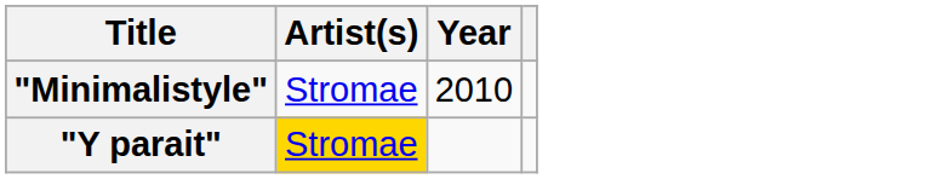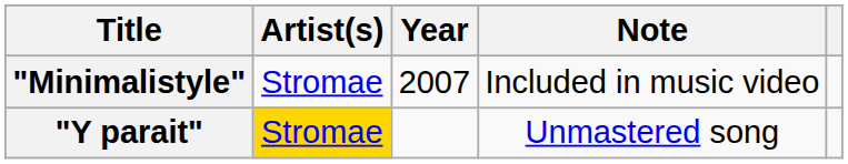 <table class="wikitable sortable plainrowheaders" style="text-align:center;">
 <tr>
 <th>Title</th>
 <th>Artist(s)</th>
 <th>Year</th>
+<th data-sort-type="text">Note</th>
 <th class="unsortable"></th>
 </tr>
 <tr>
 <th scope="row">"Minimalistyle"</th>
 <td><a href='#'>Stromae</a></td>
-<td>2010</td>
+<td>2007</td>
+<td>Included in music video</td>
 <td></td>
 </tr>
 <tr>
 <th scope="row">"Y parait"</th>
 <td style="background: gold;"><a href='#'>Stromae</a></td>
 <td></td>
+<td><a href='#'>Unmastered</a> song</td>
 <td></td>
 </tr>
 </table>
